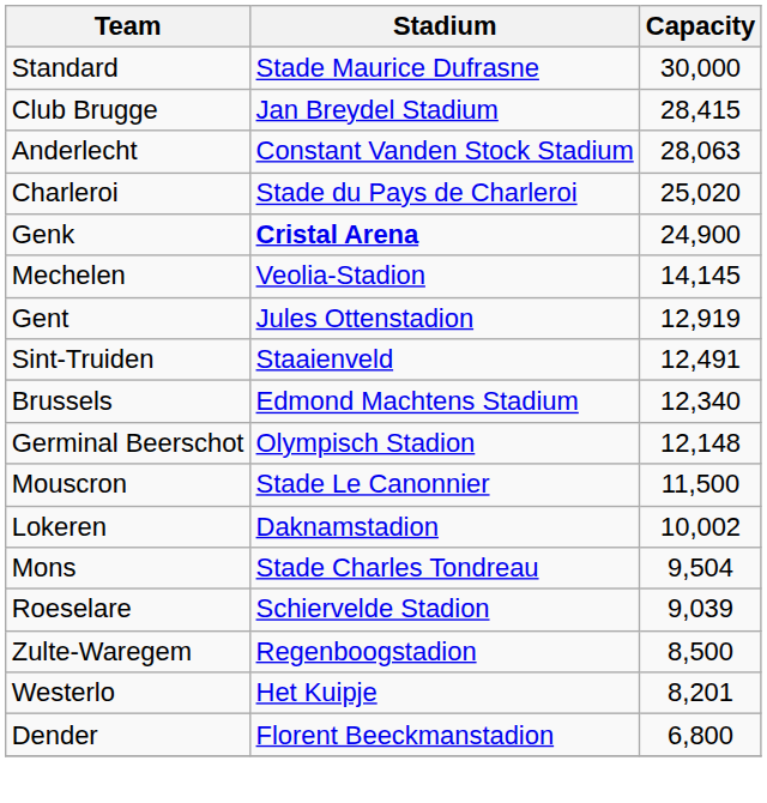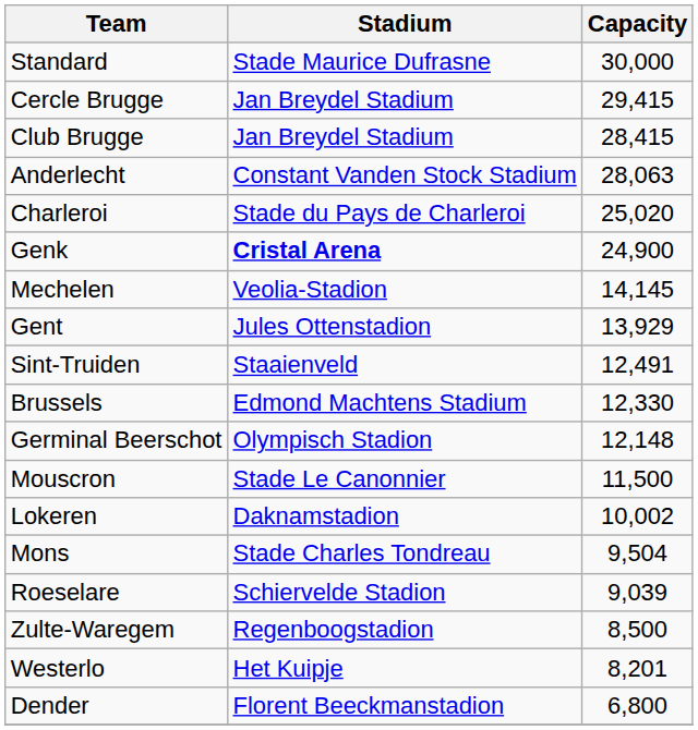 <table class="wikitable sortable">
 <tr>
 <th>Team</th>
 <th>Stadium</th>
 <th>Capacity</th>
 </tr>
 <tr>
 <td>Standard</td>
 <td><a href='#'>Stade Maurice Dufrasne</a></td>
 <td align="center">30,000</td>
+</tr>
+<tr>
+<td>Cercle Brugge</td>
+<td><a href='#'>Jan Breydel Stadium</a></td>
+<td align="center">29,415</td>
 </tr>
 <tr>
 <td>Club Brugge</td>
 <td><a href='#'>Jan Breydel Stadium</a></td>
 <td align="center">28,415</td>
 </tr>
 <tr>
 <td>Anderlecht</td>
 <td><a href='#'>Constant Vanden Stock Stadium</a></td>
 <td align="center">28,063</td>
 </tr>
 <tr>
 <td>Charleroi</td>
 <td><a href='#'>Stade du Pays de Charleroi</a></td>
 <td align="center">25,020</td>
 </tr>
 <tr>
 <td>Genk</td>
 <td><strong><a href='#'>Cristal Arena</a></strong></td>
 <td align="center">24,900</td>
 </tr>
 <tr>
 <td>Mechelen</td>
 <td><a href='#'>Veolia-Stadion</a></td>
 <td align="center">14,145</td>
 </tr>
 <tr>
 <td>Gent</td>
 <td><a href='#'>Jules Ottenstadion</a></td>
-<td align="center">12,919</td>
+<td align="center">13,929</td>
 </tr>
 <tr>
 <td>Sint-Truiden</td>
 <td><a href='#'>Staaienveld</a></td>
 <td align="center">12,491</td>
 </tr>
 <tr>
 <td>Brussels</td>
 <td><a href='#'>Edmond Machtens Stadium</a></td>
-<td align="center">12,340</td>
+<td align="center">12,330</td>
 </tr>
 <tr>
 <td>Germinal Beerschot</td>
 <td><a href='#'>Olympisch Stadion</a></td>
 <td align="center">12,148</td>
 </tr>
 <tr>
 <td>Mouscron</td>
 <td><a href='#'>Stade Le Canonnier</a></td>
 <td align="center">11,500</td>
 </tr>
 <tr>
 <td>Lokeren</td>
 <td><a href='#'>Daknamstadion</a></td>
 <td align="center">10,002</td>
 </tr>
 <tr>
 <td>Mons</td>
 <td><a href='#'>Stade Charles Tondreau</a></td>
 <td align="center">9,504</td>
 </tr>
 <tr>
 <td>Roeselare</td>
 <td><a href='#'>Schiervelde Stadion</a></td>
 <td align="center">9,039</td>
 </tr>
 <tr>
 <td>Zulte-Waregem</td>
 <td><a href='#'>Regenboogstadion</a></td>
 <td align="center">8,500</td>
 </tr>
 <tr>
 <td>Westerlo</td>
 <td><a href='#'>Het Kuipje</a></td>
 <td align="center">8,201</td>
 </tr>
 <tr>
 <td>Dender</td>
 <td><a href='#'>Florent Beeckmanstadion</a></td>
 <td align="center">6,800</td>
 </tr>
 <tr>
 </tr>
 </table>
